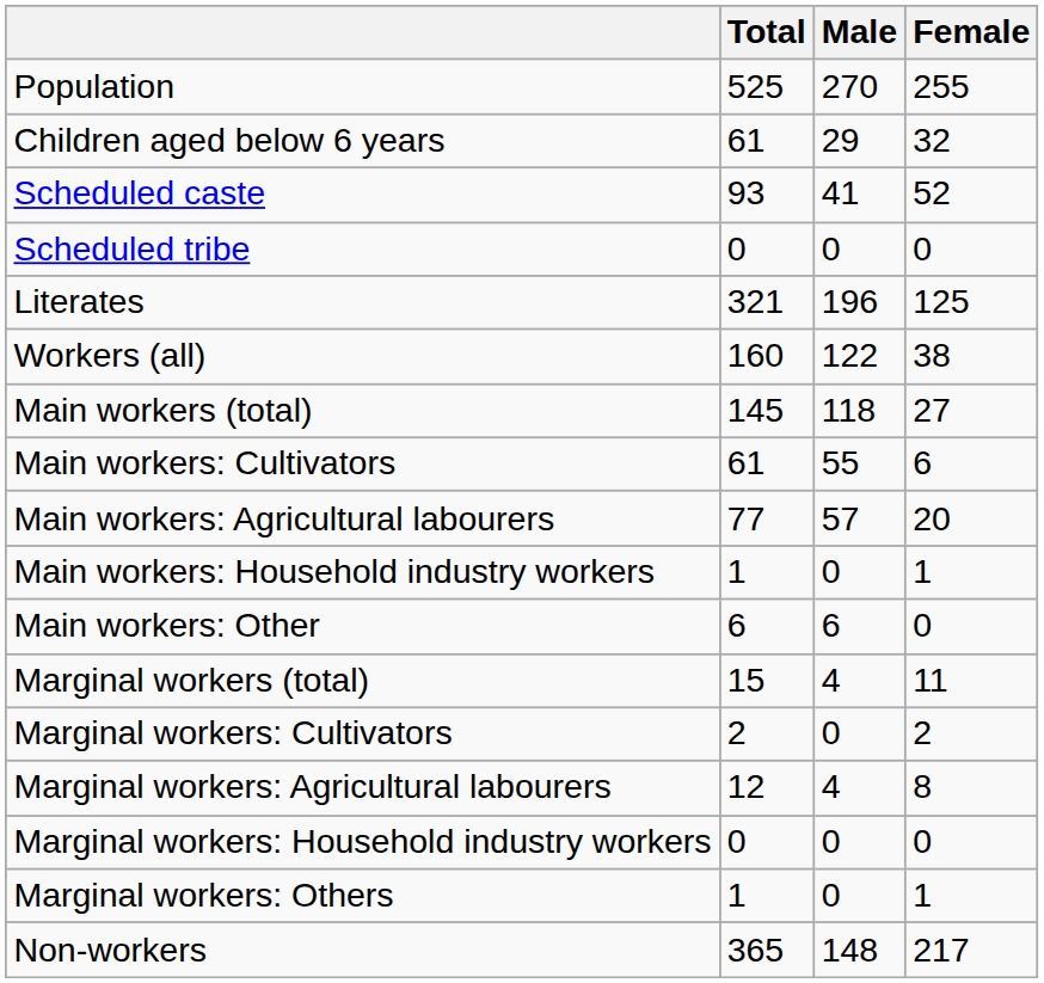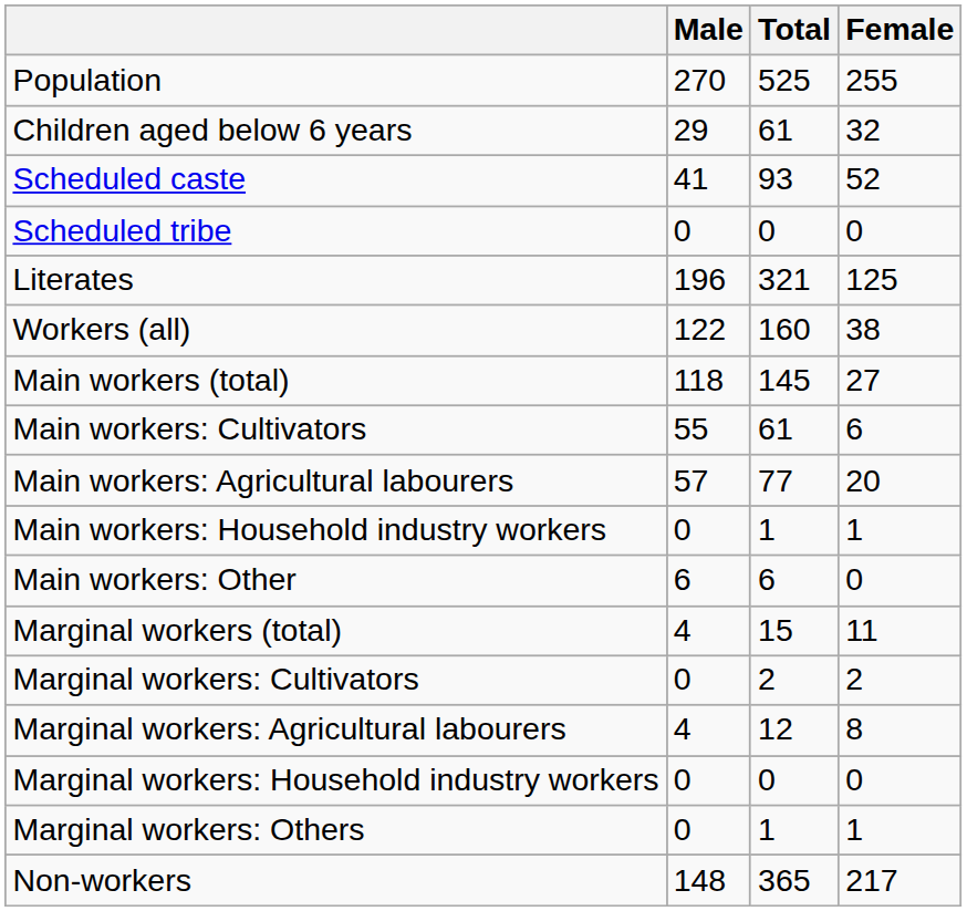 <table class="wikitable sortable">
 <tr>
 <th></th>
+<th>Male</th>
 <th>Total</th>
-<th>Male</th>
 <th>Female</th>
 </tr>
 <tr>
 <td>Population</td>
+<td>270</td>
 <td>525</td>
-<td>270</td>
 <td>255</td>
 </tr>
 <tr>
 <td>Children aged below 6 years</td>
+<td>29</td>
 <td>61</td>
-<td>29</td>
 <td>32</td>
 </tr>
 <tr>
 <td><a href='#'>Scheduled caste</a></td>
+<td>41</td>
 <td>93</td>
-<td>41</td>
 <td>52</td>
 </tr>
 <tr>
 <td><a href='#'>Scheduled tribe</a></td>
 <td>0</td>
 <td>0</td>
 <td>0</td>
 </tr>
 <tr>
 <td>Literates</td>
+<td>196</td>
 <td>321</td>
-<td>196</td>
 <td>125</td>
 </tr>
 <tr>
 <td>Workers (all)</td>
+<td>122</td>
 <td>160</td>
-<td>122</td>
 <td>38</td>
 </tr>
 <tr>
 <td>Main workers (total)</td>
+<td>118</td>
 <td>145</td>
-<td>118</td>
 <td>27</td>
 </tr>
 <tr>
 <td>Main workers: Cultivators</td>
+<td>55</td>
 <td>61</td>
-<td>55</td>
 <td>6</td>
 </tr>
 <tr>
 <td>Main workers: Agricultural labourers</td>
+<td>57</td>
 <td>77</td>
-<td>57</td>
 <td>20</td>
 </tr>
 <tr>
 <td>Main workers: Household industry workers</td>
+<td>0</td>
 <td>1</td>
-<td>0</td>
 <td>1</td>
 </tr>
 <tr>
 <td>Main workers: Other</td>
 <td>6</td>
 <td>6</td>
 <td>0</td>
 </tr>
 <tr>
 <td>Marginal workers (total)</td>
+<td>4</td>
 <td>15</td>
-<td>4</td>
 <td>11</td>
 </tr>
 <tr>
 <td>Marginal workers: Cultivators</td>
+<td>0</td>
 <td>2</td>
-<td>0</td>
 <td>2</td>
 </tr>
 <tr>
 <td>Marginal workers: Agricultural labourers</td>
+<td>4</td>
 <td>12</td>
-<td>4</td>
 <td>8</td>
 </tr>
 <tr>
 <td>Marginal workers: Household industry workers</td>
 <td>0</td>
 <td>0</td>
 <td>0</td>
 </tr>
 <tr>
 <td>Marginal workers: Others</td>
+<td>0</td>
 <td>1</td>
-<td>0</td>
 <td>1</td>
 </tr>
 <tr>
 <td>Non-workers</td>
+<td>148</td>
 <td>365</td>
-<td>148</td>
 <td>217</td>
 </tr>
 </table>
